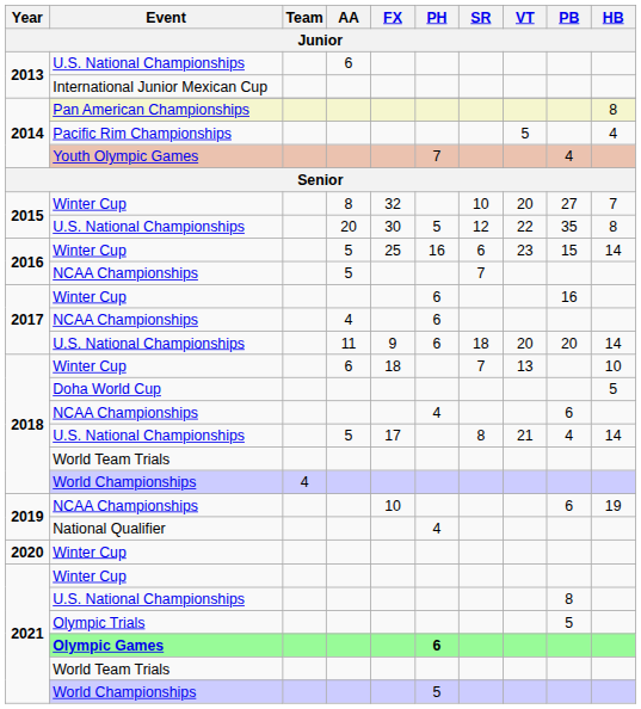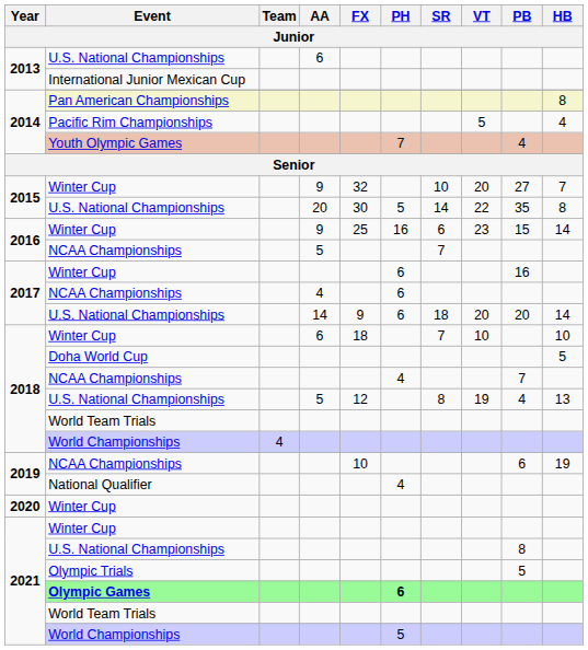 <table class="wikitable sortable" style="text-align:center; font-size:95%;">
 <tr>
 <th width=7% class=unsortable>Year</th>
 <th width=37% class=unsortable>Event</th>
 <th width=7% class=unsortable>Team</th>
 <th width=7% class=unsortable>AA</th>
 <th width=7% class=unsortable><a href='#'>FX</a></th>
 <th width=7% class=unsortable><a href='#'>PH</a></th>
 <th width=7% class=unsortable><a href='#'>SR</a></th>
 <th width=7% class=unsortable><a href='#'>VT</a></th>
 <th width=7% class=unsortable><a href='#'>PB</a></th>
 <th width=7% class=unsortable><a href='#'>HB</a></th>
 </tr>
 <tr>
 <th colspan="10">Junior</th>
 </tr>
 <tr>
 <td rowspan="2"><strong>2013</strong></td>
 <td align=left><a href='#'>U.S. National Championships</a></td>
 <td></td>
 <td>6</td>
 <td></td>
 <td></td>
 <td></td>
 <td></td>
 <td></td>
 <td></td>
 </tr>
 <tr>
 <td align=left>International Junior Mexican Cup</td>
 <td></td>
 <td></td>
 <td></td>
 <td></td>
 <td></td>
 <td></td>
 <td></td>
 <td></td>
 </tr>
 <tr>
 <td rowspan="4"><strong>2014</strong></td>
 </tr>
 <tr bgcolor=#F5F6CE>
 <td align=left><a href='#'>Pan American Championships</a></td>
 <td></td>
 <td></td>
 <td></td>
 <td></td>
 <td></td>
 <td></td>
 <td></td>
 <td>8</td>
 </tr>
 <tr>
 <td align=left><a href='#'>Pacific Rim Championships</a></td>
 <td></td>
 <td></td>
 <td></td>
 <td></td>
 <td></td>
 <td>5</td>
 <td></td>
 <td>4</td>
 </tr>
 <tr bgcolor=#EBC2AF>
 <td align=left><a href='#'>Youth Olympic Games</a></td>
 <td></td>
 <td></td>
 <td></td>
 <td>7</td>
 <td></td>
 <td></td>
 <td>4</td>
 <td></td>
 </tr>
 <tr>
 <th colspan="10">Senior</th>
 </tr>
 <tr>
 <td rowspan="2"><strong>2015</strong></td>
 <td align=left><a href='#'>Winter Cup</a></td>
 <td></td>
-<td>8</td>
+<td>9</td>
 <td>32</td>
 <td></td>
 <td>10</td>
 <td>20</td>
 <td>27</td>
 <td>7</td>
 </tr>
 <tr>
 <td align=left><a href='#'>U.S. National Championships</a></td>
 <td></td>
 <td>20</td>
 <td>30</td>
 <td>5</td>
-<td>12</td>
+<td>14</td>
 <td>22</td>
 <td>35</td>
 <td>8</td>
 </tr>
 <tr>
 <td rowspan="2"><strong>2016</strong></td>
 <td align=left><a href='#'>Winter Cup</a></td>
 <td></td>
-<td>5</td>
+<td>9</td>
 <td>25</td>
 <td>16</td>
 <td>6</td>
 <td>23</td>
 <td>15</td>
 <td>14</td>
 </tr>
 <tr>
 <td align=left><a href='#'>NCAA Championships</a></td>
 <td></td>
 <td>5</td>
 <td></td>
 <td></td>
 <td>7</td>
 <td></td>
 <td></td>
 <td></td>
 </tr>
 <tr>
 <td rowspan="3"><strong>2017</strong></td>
 <td align=left><a href='#'>Winter Cup</a></td>
 <td></td>
 <td></td>
 <td></td>
 <td>6</td>
 <td></td>
 <td></td>
 <td>16</td>
 <td></td>
 </tr>
 <tr>
 <td align=left><a href='#'>NCAA Championships</a></td>
 <td></td>
 <td>4</td>
 <td></td>
 <td>6</td>
 <td></td>
 <td></td>
 <td></td>
 <td></td>
 </tr>
 <tr>
 <td align=left><a href='#'>U.S. National Championships</a></td>
 <td></td>
-<td>11</td>
+<td>14</td>
 <td>9</td>
 <td>6</td>
 <td>18</td>
 <td>20</td>
 <td>20</td>
 <td>14</td>
 </tr>
 <tr>
 <td rowspan="6"><strong>2018</strong></td>
 <td align=left><a href='#'>Winter Cup</a></td>
 <td></td>
 <td>6</td>
 <td>18</td>
 <td></td>
 <td>7</td>
-<td>13</td>
+<td>10</td>
 <td></td>
 <td>10</td>
 </tr>
 <tr>
 <td align=left><a href='#'>Doha World Cup</a></td>
 <td></td>
 <td></td>
 <td></td>
 <td></td>
 <td></td>
 <td></td>
 <td></td>
 <td>5</td>
 </tr>
 <tr>
 <td align=left><a href='#'>NCAA Championships</a></td>
 <td></td>
 <td></td>
 <td></td>
 <td>4</td>
 <td></td>
 <td></td>
-<td>6</td>
+<td>7</td>
 <td></td>
 </tr>
 <tr>
 <td align=left><a href='#'>U.S. National Championships</a></td>
 <td></td>
 <td>5</td>
-<td>17</td>
+<td>12</td>
 <td></td>
 <td>8</td>
-<td>21</td>
+<td>19</td>
 <td>4</td>
-<td>14</td>
+<td>13</td>
 </tr>
 <tr>
 <td align=left>World Team Trials</td>
 <td></td>
 <td></td>
 <td></td>
 <td></td>
 <td></td>
 <td></td>
 <td></td>
 <td></td>
 </tr>
 <tr bgcolor=#CCCCFF>
 <td align=left><a href='#'>World Championships</a></td>
 <td>4</td>
 <td></td>
 <td></td>
 <td></td>
 <td></td>
 <td></td>
 <td></td>
 <td></td>
 </tr>
 <tr>
 <td rowspan="2"><strong>2019</strong></td>
 <td align=left><a href='#'>NCAA Championships</a></td>
 <td></td>
 <td></td>
 <td>10</td>
 <td></td>
 <td></td>
 <td></td>
 <td>6</td>
 <td>19</td>
 </tr>
 <tr>
 <td align=left>National Qualifier</td>
 <td></td>
 <td></td>
 <td></td>
 <td>4</td>
 <td></td>
 <td></td>
 <td></td>
 <td></td>
 </tr>
 <tr>
 <td rowspan="1"><strong>2020</strong></td>
 <td align=left><a href='#'>Winter Cup</a></td>
 <td></td>
 <td></td>
 <td></td>
 <td></td>
 <td></td>
 <td></td>
 <td></td>
 <td></td>
 </tr>
 <tr>
 <td rowspan="6"><strong>2021</strong></td>
 <td align=left><a href='#'>Winter Cup</a></td>
 <td></td>
 <td></td>
 <td></td>
 <td></td>
 <td></td>
 <td></td>
 <td></td>
 <td></td>
 </tr>
 <tr>
 <td align=left><a href='#'>U.S. National Championships</a></td>
 <td></td>
 <td></td>
 <td></td>
 <td></td>
 <td></td>
 <td></td>
 <td>8</td>
 <td></td>
 </tr>
 <tr>
 <td align=left><a href='#'>Olympic Trials</a></td>
 <td></td>
 <td></td>
 <td></td>
 <td></td>
 <td></td>
 <td></td>
 <td>5</td>
 <td></td>
 </tr>
 <tr bgcolor=98FB98>
 <td align=left><strong><a href='#'>Olympic Games</a></strong></td>
 <td></td>
 <td></td>
 <td></td>
 <td><strong>6</strong></td>
 <td></td>
 <td></td>
 <td></td>
 <td></td>
 </tr>
 <tr>
 <td align=left>World Team Trials</td>
 <td></td>
 <td></td>
 <td></td>
 <td></td>
 <td></td>
 <td></td>
 <td></td>
 <td></td>
 </tr>
 <tr bgcolor=#CCCCFF>
 <td align=left><a href='#'>World Championships</a></td>
 <td></td>
 <td></td>
 <td></td>
 <td>5</td>
 <td></td>
 <td></td>
 <td></td>
 <td></td>
 </tr>
 </table>
